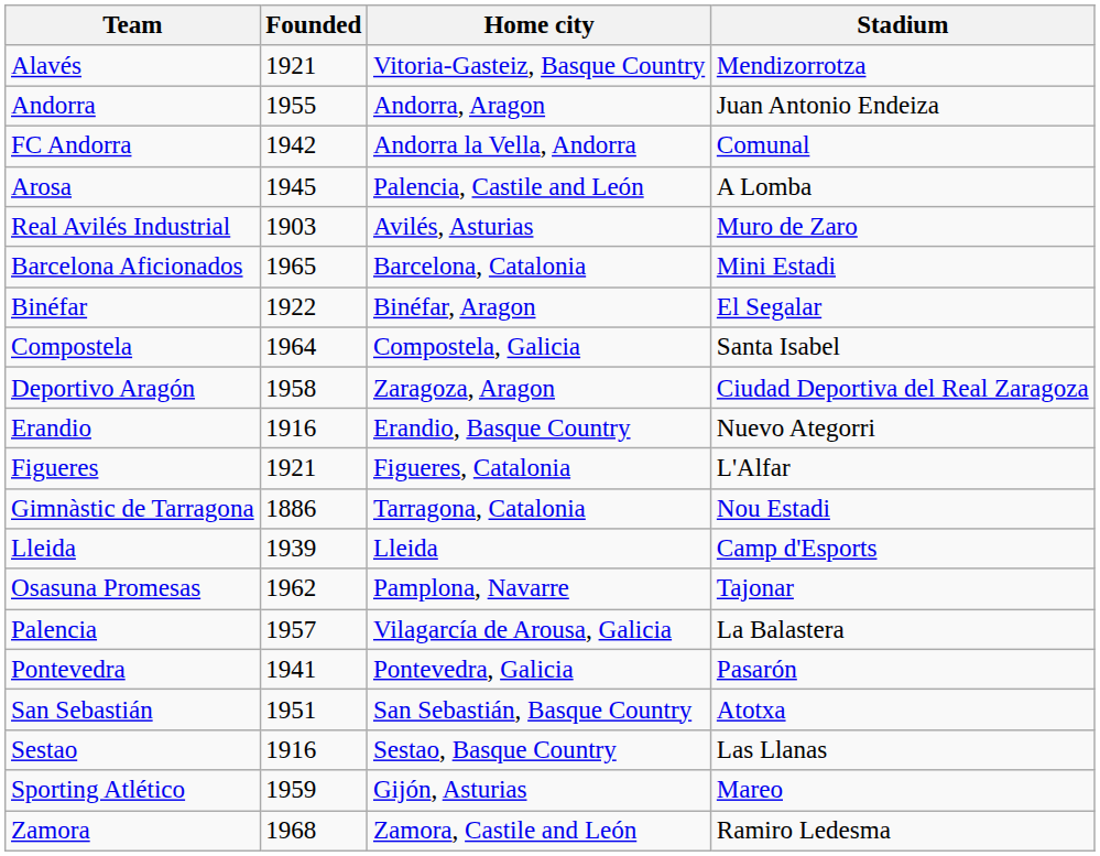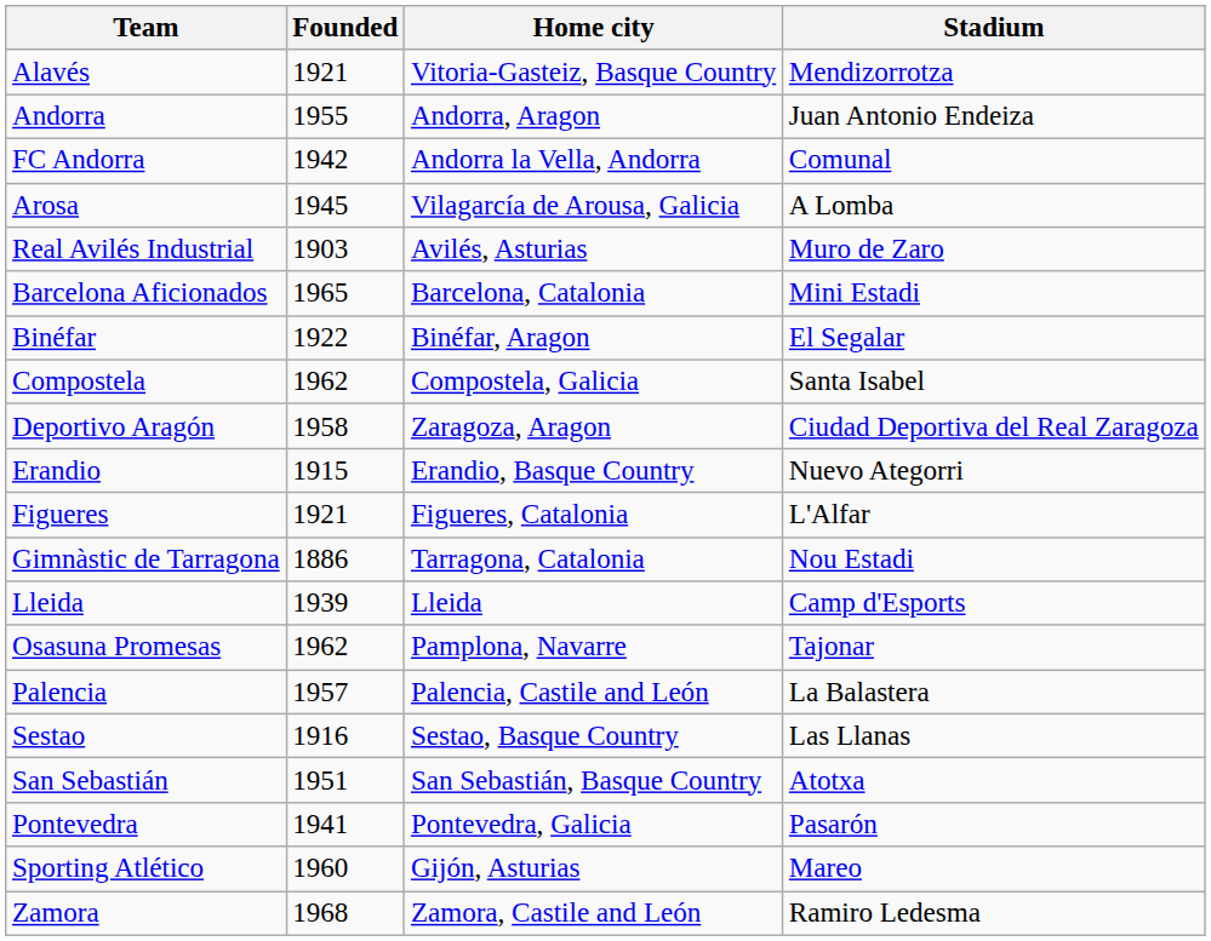 <table class="wikitable sortable">
 <tr>
 <th>Team</th>
 <th>Founded</th>
 <th>Home city</th>
 <th>Stadium</th>
 </tr>
 <tr>
 <td><a href='#'>Alavés</a></td>
 <td>1921</td>
 <td><a href='#'>Vitoria-Gasteiz</a>, <a href='#'>Basque Country</a></td>
 <td><a href='#'>Mendizorrotza</a></td>
 </tr>
 <tr>
 <td><a href='#'>Andorra</a></td>
 <td>1955</td>
 <td><a href='#'>Andorra</a>, <a href='#'>Aragon</a></td>
 <td>Juan Antonio Endeiza</td>
 </tr>
 <tr>
 <td><a href='#'>FC Andorra</a></td>
 <td>1942</td>
 <td><a href='#'>Andorra la Vella</a>, <a href='#'>Andorra</a></td>
 <td><a href='#'>Comunal</a></td>
 </tr>
 <tr>
 <td><a href='#'>Arosa</a></td>
 <td>1945</td>
-<td><a href='#'>Palencia</a>, <a href='#'>Castile and León</a></td>
+<td><a href='#'>Vilagarcía de Arousa</a>, <a href='#'>Galicia</a></td>
 <td>A Lomba</td>
 </tr>
 <tr>
 <td><a href='#'>Real Avilés Industrial</a></td>
 <td>1903</td>
 <td><a href='#'>Avilés</a>, <a href='#'>Asturias</a></td>
 <td><a href='#'>Muro de Zaro</a></td>
 </tr>
 <tr>
 <td><a href='#'>Barcelona Aficionados</a></td>
 <td>1965</td>
 <td><a href='#'>Barcelona</a>, <a href='#'>Catalonia</a></td>
 <td><a href='#'>Mini Estadi</a></td>
 </tr>
 <tr>
 <td><a href='#'>Binéfar</a></td>
 <td>1922</td>
 <td><a href='#'>Binéfar</a>, <a href='#'>Aragon</a></td>
 <td><a href='#'>El Segalar</a></td>
 </tr>
 <tr>
 <td><a href='#'>Compostela</a></td>
-<td>1964</td>
+<td>1962</td>
 <td><a href='#'>Compostela</a>, <a href='#'>Galicia</a></td>
 <td>Santa Isabel</td>
 </tr>
 <tr>
 <td><a href='#'>Deportivo Aragón</a></td>
 <td>1958</td>
 <td><a href='#'>Zaragoza</a>, <a href='#'>Aragon</a></td>
 <td><a href='#'>Ciudad Deportiva del Real Zaragoza</a></td>
 </tr>
 <tr>
 <td><a href='#'>Erandio</a></td>
-<td>1916</td>
+<td>1915</td>
 <td><a href='#'>Erandio</a>, <a href='#'>Basque Country</a></td>
 <td>Nuevo Ategorri</td>
 </tr>
 <tr>
 <td><a href='#'>Figueres</a></td>
 <td>1921</td>
 <td><a href='#'>Figueres</a>, <a href='#'>Catalonia</a></td>
 <td>L'Alfar</td>
 </tr>
 <tr>
 <td><a href='#'>Gimnàstic de Tarragona</a></td>
 <td>1886</td>
 <td><a href='#'>Tarragona</a>, <a href='#'>Catalonia</a></td>
 <td><a href='#'>Nou Estadi</a></td>
 </tr>
 <tr>
 <td><a href='#'>Lleida</a></td>
 <td>1939</td>
 <td><a href='#'>Lleida</a></td>
 <td><a href='#'>Camp d'Esports</a></td>
 </tr>
 <tr>
 <td><a href='#'>Osasuna Promesas</a></td>
 <td>1962</td>
 <td><a href='#'>Pamplona</a>, <a href='#'>Navarre</a></td>
 <td><a href='#'>Tajonar</a></td>
 </tr>
 <tr>
 <td><a href='#'>Palencia</a></td>
 <td>1957</td>
-<td><a href='#'>Vilagarcía de Arousa</a>, <a href='#'>Galicia</a></td>
+<td><a href='#'>Palencia</a>, <a href='#'>Castile and León</a></td>
 <td>La Balastera</td>
+</tr>
+<tr>
+<td><a href='#'>Sestao</a></td>
+<td>1916</td>
+<td><a href='#'>Sestao</a>, <a href='#'>Basque Country</a></td>
+<td>Las Llanas</td>
+</tr>
+<tr>
+<td><a href='#'>San Sebastián</a></td>
+<td>1951</td>
+<td><a href='#'>San Sebastián</a>, <a href='#'>Basque Country</a></td>
+<td><a href='#'>Atotxa</a></td>
 </tr>
 <tr>
 <td><a href='#'>Pontevedra</a></td>
 <td>1941</td>
 <td><a href='#'>Pontevedra</a>, <a href='#'>Galicia</a></td>
 <td><a href='#'>Pasarón</a></td>
 </tr>
 <tr>
-<td><a href='#'>San Sebastián</a></td>
-<td>1951</td>
-<td><a href='#'>San Sebastián</a>, <a href='#'>Basque Country</a></td>
-<td><a href='#'>Atotxa</a></td>
-</tr>
-<tr>
-<td><a href='#'>Sestao</a></td>
-<td>1916</td>
-<td><a href='#'>Sestao</a>, <a href='#'>Basque Country</a></td>
-<td>Las Llanas</td>
-</tr>
-<tr>
 <td><a href='#'>Sporting Atlético</a></td>
-<td>1959</td>
+<td>1960</td>
 <td><a href='#'>Gijón</a>, <a href='#'>Asturias</a></td>
 <td><a href='#'>Mareo</a></td>
 </tr>
 <tr>
 <td><a href='#'>Zamora</a></td>
 <td>1968</td>
 <td><a href='#'>Zamora</a>, <a href='#'>Castile and León</a></td>
 <td>Ramiro Ledesma</td>
 </tr>
 </table>
